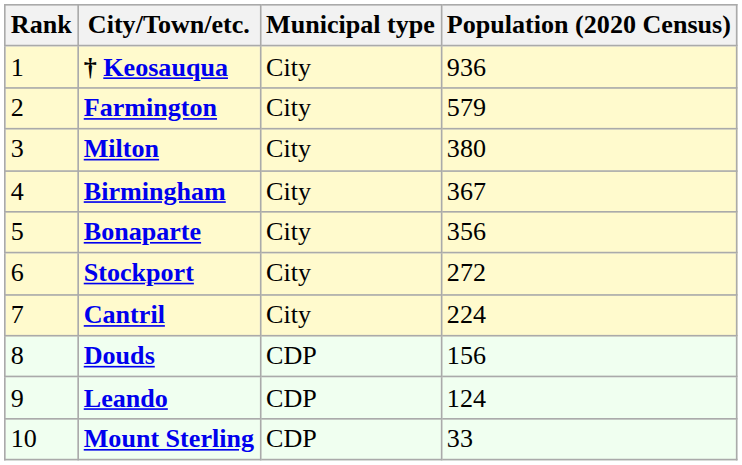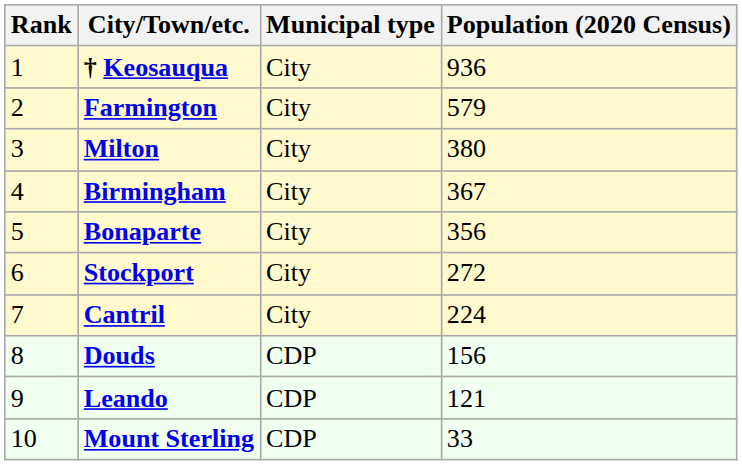 <table class="wikitable sortable">
 <tr>
 <th>Rank</th>
 <th>City/Town/etc.</th>
 <th>Municipal type</th>
 <th>Population (2020 Census)</th>
 </tr>
 <tr style="background-color:#FFFACD;">
 <td>1</td>
 <td><strong>†</strong> <strong><a href='#'>Keosauqua</a></strong></td>
 <td>City</td>
 <td>936</td>
 </tr>
 <tr style="background-color:#FFFACD;">
 <td>2</td>
 <td><strong><a href='#'>Farmington</a></strong></td>
 <td>City</td>
 <td>579</td>
 </tr>
 <tr style="background-color:#FFFACD;">
 <td>3</td>
 <td><strong><a href='#'>Milton</a></strong></td>
 <td>City</td>
 <td>380</td>
 </tr>
 <tr style="background-color:#FFFACD;">
 <td>4</td>
 <td><strong><a href='#'>Birmingham</a></strong></td>
 <td>City</td>
 <td>367</td>
 </tr>
 <tr style="background-color:#FFFACD;">
 <td>5</td>
 <td><strong><a href='#'>Bonaparte</a></strong></td>
 <td>City</td>
 <td>356</td>
 </tr>
 <tr style="background-color:#FFFACD;">
 <td>6</td>
 <td><strong><a href='#'>Stockport</a></strong></td>
 <td>City</td>
 <td>272</td>
 </tr>
 <tr style="background-color:#FFFACD;">
 <td>7</td>
 <td><strong><a href='#'>Cantril</a></strong></td>
 <td>City</td>
 <td>224</td>
 </tr>
 <tr style="background-color:#F0FFF0;">
 <td>8</td>
 <td><strong><a href='#'>Douds</a></strong></td>
 <td>CDP</td>
 <td>156</td>
 </tr>
 <tr style="background-color:#F0FFF0;">
 <td>9</td>
 <td><strong><a href='#'>Leando</a></strong></td>
 <td>CDP</td>
-<td>124</td>
+<td>121</td>
 </tr>
 <tr style="background-color:#F0FFF0;">
 <td>10</td>
 <td><strong><a href='#'>Mount Sterling</a></strong></td>
 <td>CDP</td>
 <td>33</td>
 </tr>
 </table>
